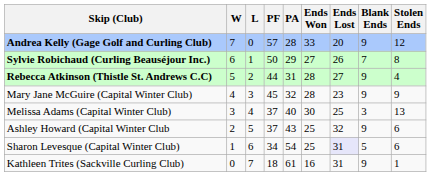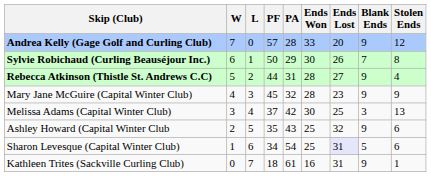 <table class="wikitable">
 <tr>
 <th bgcolor="#efefef" width="320">Skip (Club)</th>
 <th bgcolor="#efefef" width="20">W</th>
 <th bgcolor="#efefef" width="20">L</th>
 <th bgcolor="#efefef" width="20">PF</th>
 <th bgcolor="#efefef" width="20">PA</th>
 <th bgcolor="#efefef" width="20">Ends <br> Won</th>
 <th bgcolor="#efefef" width="20">Ends <br> Lost</th>
 <th bgcolor="#efefef" width="20">Blank <br> Ends</th>
 <th bgcolor="#efefef" width="20">Stolen <br> Ends</th>
 </tr>
 <tr bgcolor="#aac9fc">
 <td><strong>Andrea Kelly (Gage Golf and Curling Club)</strong></td>
 <td>7</td>
 <td>0</td>
 <td>57</td>
 <td>28</td>
 <td>33</td>
 <td>20</td>
 <td>9</td>
 <td>12</td>
 </tr>
 <tr bgcolor="#ccffcc">
 <td><strong>Sylvie Robichaud (Curling Beauséjour Inc.)</strong></td>
 <td>6</td>
 <td>1</td>
 <td>50</td>
 <td>29</td>
-<td>27</td>
+<td>30</td>
 <td>26</td>
 <td>7</td>
 <td>8</td>
 </tr>
 <tr bgcolor="#ccffcc">
 <td><strong>Rebecca Atkinson (Thistle St. Andrews C.C)</strong></td>
 <td>5</td>
 <td>2</td>
 <td>44</td>
 <td>31</td>
 <td>28</td>
 <td>27</td>
 <td>9</td>
 <td>4</td>
 </tr>
 <tr>
 <td>Mary Jane McGuire (Capital Winter Club)</td>
 <td>4</td>
 <td>3</td>
 <td>45</td>
 <td>32</td>
 <td>28</td>
 <td>23</td>
 <td>9</td>
 <td>9</td>
 </tr>
 <tr>
 <td>Melissa Adams (Capital Winter Club)</td>
 <td>3</td>
 <td>4</td>
 <td>37</td>
-<td>40</td>
+<td>42</td>
 <td>30</td>
 <td>25</td>
 <td>3</td>
 <td>13</td>
 </tr>
 <tr>
 <td>Ashley Howard (Capital Winter Club</td>
 <td>2</td>
 <td>5</td>
-<td>37</td>
+<td>35</td>
 <td>43</td>
 <td>25</td>
 <td>32</td>
 <td>9</td>
 <td>6</td>
 </tr>
 <tr>
 <td>Sharon Levesque (Capital Winter Club)</td>
 <td>1</td>
 <td>6</td>
 <td>34</td>
 <td>54</td>
 <td>25</td>
 <td style="background: lavender;">31</td>
 <td>5</td>
 <td>6</td>
 </tr>
 <tr>
 <td>Kathleen Trites (Sackville Curling Club)</td>
 <td>0</td>
 <td>7</td>
 <td>18</td>
 <td>61</td>
 <td>16</td>
 <td>31</td>
 <td>9</td>
 <td>1</td>
 </tr>
 </table>
